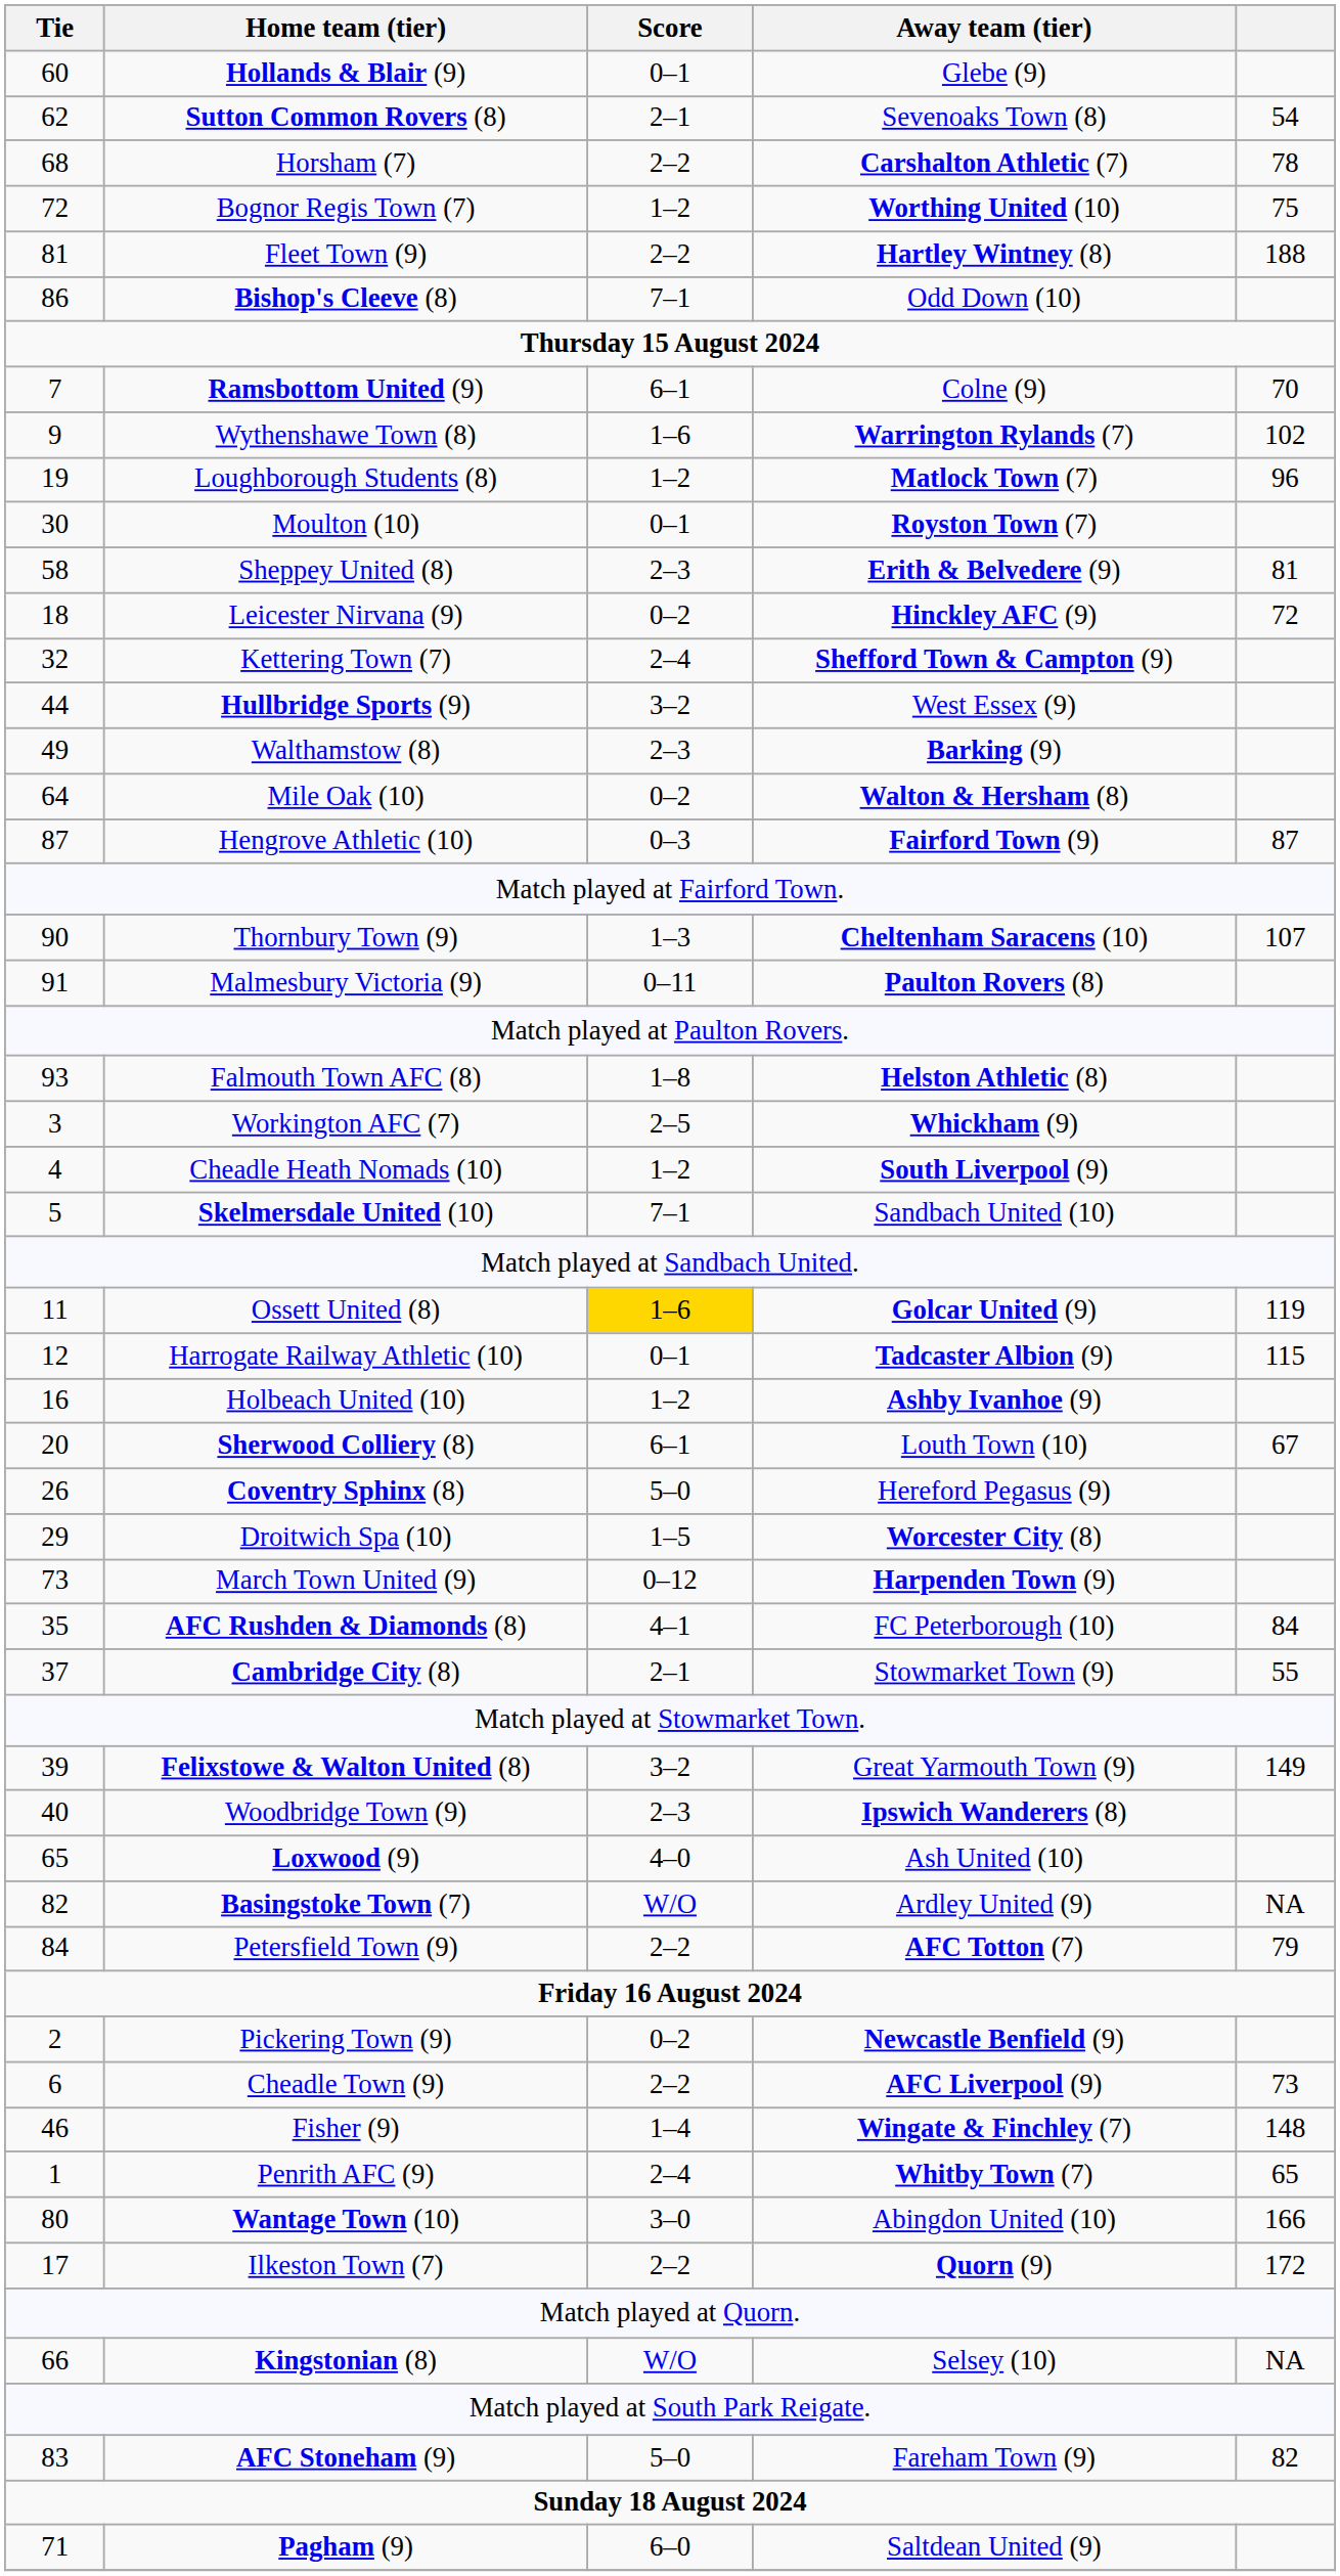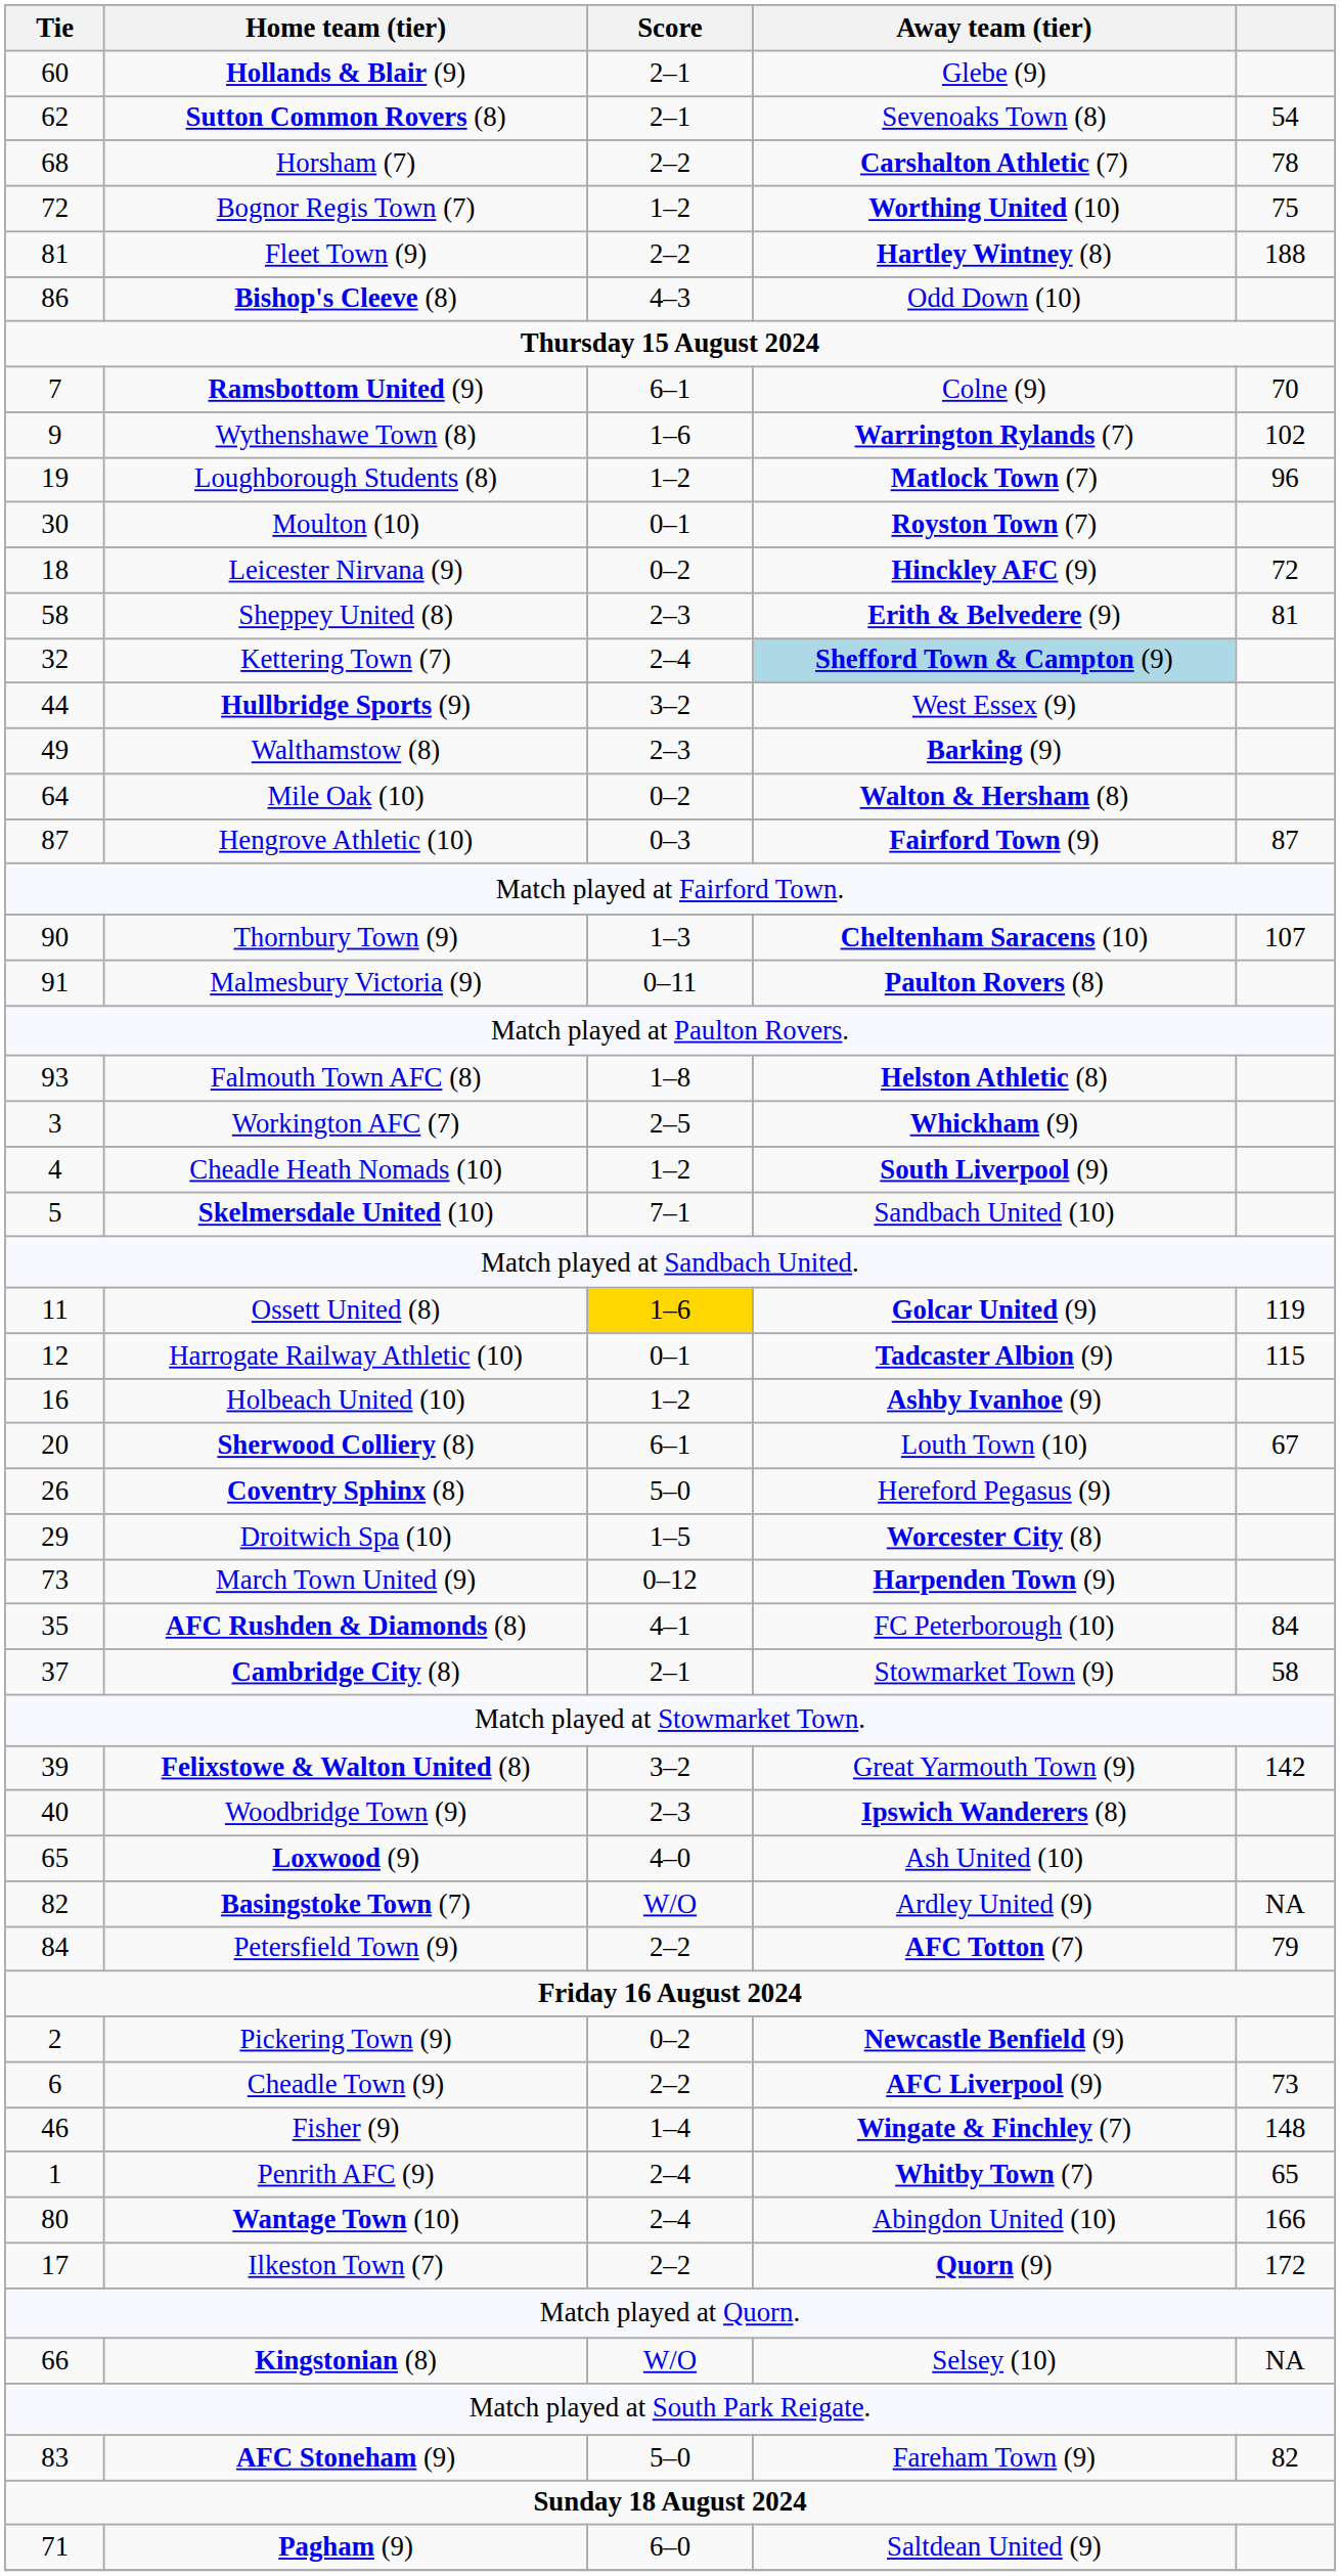 <table class="wikitable" style="width:700px;text-align:center;font-size:90%">
 <tr>
 <th scope="col" style="width: 7.50%">Tie</th>
 <th scope="col" style="width:36.25%">Home team (tier)</th>
 <th scope="col" style="width:12.50%">Score</th>
 <th scope="col" style="width:36.25%">Away team (tier)</th>
 <th scope="col" style="width: 7.50%"></th>
 </tr>
 <tr>
 <td>60</td>
 <td><strong><a href='#'>Hollands & Blair</a></strong> (9)</td>
-<td>0–1</td>
+<td>2–1</td>
 <td><a href='#'>Glebe</a> (9)</td>
 <td></td>
 </tr>
 <tr>
 <td>62</td>
 <td><strong><a href='#'>Sutton Common Rovers</a></strong> (8)</td>
 <td>2–1</td>
 <td><a href='#'>Sevenoaks Town</a> (8)</td>
 <td>54</td>
 </tr>
 <tr>
 <td>68</td>
 <td><a href='#'>Horsham</a> (7)</td>
 <td>2–2 </td>
 <td><strong><a href='#'>Carshalton Athletic</a></strong> (7)</td>
 <td>78</td>
 </tr>
 <tr>
 <td>72</td>
 <td><a href='#'>Bognor Regis Town</a> (7)</td>
 <td>1–2</td>
 <td><strong><a href='#'>Worthing United</a></strong> (10)</td>
 <td>75</td>
 </tr>
 <tr>
 <td>81</td>
 <td><a href='#'>Fleet Town</a> (9)</td>
 <td>2–2 </td>
 <td><strong><a href='#'>Hartley Wintney</a></strong> (8)</td>
 <td>188</td>
 </tr>
 <tr>
 <td>86</td>
 <td><strong><a href='#'>Bishop's Cleeve</a></strong> (8)</td>
-<td>7–1</td>
+<td>4–3</td>
 <td><a href='#'>Odd Down</a> (10)</td>
 <td></td>
 </tr>
 <tr>
 <td colspan="5"><strong>Thursday 15 August 2024</strong></td>
 </tr>
 <tr>
 <td>7</td>
 <td><strong><a href='#'>Ramsbottom United</a></strong> (9)</td>
 <td>6–1</td>
 <td><a href='#'>Colne</a> (9)</td>
 <td>70</td>
 </tr>
 <tr>
 <td>9</td>
 <td><a href='#'>Wythenshawe Town</a> (8)</td>
 <td>1–6</td>
 <td><strong><a href='#'>Warrington Rylands</a></strong> (7)</td>
 <td>102</td>
 </tr>
 <tr>
 <td>19</td>
 <td><a href='#'>Loughborough Students</a> (8)</td>
 <td>1–2</td>
 <td><strong><a href='#'>Matlock Town</a></strong> (7)</td>
 <td>96</td>
 </tr>
 <tr>
 <td>30</td>
 <td><a href='#'> Moulton</a> (10)</td>
 <td>0–1</td>
 <td><strong><a href='#'>Royston Town</a></strong> (7)</td>
 <td></td>
 </tr>
 <tr>
+<td>18</td>
+<td><a href='#'>Leicester Nirvana</a> (9)</td>
+<td>0–2</td>
+<td><strong><a href='#'>Hinckley AFC</a></strong> (9)</td>
+<td>72</td>
+</tr>
+<tr>
 <td>58</td>
 <td><a href='#'>Sheppey United</a> (8)</td>
 <td>2–3</td>
 <td><strong><a href='#'>Erith & Belvedere</a></strong> (9)</td>
 <td>81</td>
 </tr>
 <tr>
-<td>18</td>
-<td><a href='#'>Leicester Nirvana</a> (9)</td>
-<td>0–2</td>
-<td><strong><a href='#'>Hinckley AFC</a></strong> (9)</td>
-<td>72</td>
-</tr>
-<tr>
 <td>32</td>
 <td><a href='#'>Kettering Town</a> (7)</td>
 <td>2–4</td>
-<td><strong><a href='#'>Shefford Town & Campton</a></strong> (9)</td>
+<td style="background: lightblue;"><strong><a href='#'>Shefford Town & Campton</a></strong> (9)</td>
 <td></td>
 </tr>
 <tr>
 <td>44</td>
 <td><strong><a href='#'>Hullbridge Sports</a></strong> (9)</td>
 <td>3–2</td>
 <td><a href='#'>West Essex</a> (9)</td>
 <td></td>
 </tr>
 <tr>
 <td>49</td>
 <td><a href='#'>Walthamstow</a> (8)</td>
 <td>2–3</td>
 <td><strong><a href='#'>Barking</a></strong> (9)</td>
 <td></td>
 </tr>
 <tr>
 <td>64</td>
 <td><a href='#'>Mile Oak</a> (10)</td>
 <td>0–2</td>
 <td><strong><a href='#'>Walton & Hersham</a></strong> (8)</td>
 <td></td>
 </tr>
 <tr>
 <td>87</td>
 <td><a href='#'>Hengrove Athletic</a> (10)</td>
 <td>0–3</td>
 <td><strong><a href='#'>Fairford Town</a></strong> (9)</td>
 <td>87</td>
 </tr>
 <tr>
 <td colspan="5" style="background:GhostWhite;height:20px;text-align:center">Match played at <a href='#'>Fairford Town</a>.</td>
 </tr>
 <tr>
 <td>90</td>
 <td><a href='#'>Thornbury Town</a> (9)</td>
 <td>1–3</td>
 <td><strong><a href='#'>Cheltenham Saracens</a></strong> (10)</td>
 <td>107</td>
 </tr>
 <tr>
 <td>91</td>
 <td><a href='#'>Malmesbury Victoria</a> (9)</td>
 <td>0–11</td>
 <td><strong><a href='#'>Paulton Rovers</a></strong> (8)</td>
 <td></td>
 </tr>
 <tr>
 <td colspan="5" style="background:GhostWhite;height:20px;text-align:center">Match played at <a href='#'>Paulton Rovers</a>.</td>
 </tr>
 <tr>
 <td>93</td>
 <td><a href='#'>Falmouth Town AFC</a> (8)</td>
 <td>1–8</td>
 <td><strong><a href='#'>Helston Athletic</a></strong> (8)</td>
 <td></td>
 </tr>
 <tr>
 <td>3</td>
 <td><a href='#'>Workington AFC</a> (7)</td>
 <td>2–5</td>
 <td><strong><a href='#'>Whickham</a></strong> (9)</td>
 <td></td>
 </tr>
 <tr>
 <td>4</td>
 <td><a href='#'>Cheadle Heath Nomads</a> (10)</td>
 <td>1–2</td>
 <td><strong><a href='#'>South Liverpool</a></strong> (9)</td>
 <td></td>
 </tr>
 <tr>
 <td>5</td>
 <td><strong><a href='#'>Skelmersdale United</a></strong> (10)</td>
 <td>7–1</td>
 <td><a href='#'>Sandbach United</a> (10)</td>
 <td></td>
 </tr>
 <tr>
 <td colspan="5" style="background:GhostWhite;height:20px;text-align:center">Match played at <a href='#'>Sandbach United</a>.</td>
 </tr>
 <tr>
 <td>11</td>
 <td><a href='#'>Ossett United</a> (8)</td>
 <td style="background: gold;">1–6</td>
 <td><strong><a href='#'>Golcar United</a></strong> (9)</td>
 <td>119</td>
 </tr>
 <tr>
 <td>12</td>
 <td><a href='#'>Harrogate Railway Athletic</a> (10)</td>
 <td>0–1</td>
 <td><strong><a href='#'>Tadcaster Albion</a></strong> (9)</td>
 <td>115</td>
 </tr>
 <tr>
 <td>16</td>
 <td><a href='#'>Holbeach United</a> (10)</td>
 <td>1–2</td>
 <td><strong><a href='#'>Ashby Ivanhoe</a></strong> (9)</td>
 <td></td>
 </tr>
 <tr>
 <td>20</td>
 <td><strong><a href='#'>Sherwood Colliery</a></strong> (8)</td>
 <td>6–1</td>
 <td><a href='#'>Louth Town</a> (10)</td>
 <td>67</td>
 </tr>
 <tr>
 <td>26</td>
 <td><strong><a href='#'>Coventry Sphinx</a></strong> (8)</td>
 <td>5–0</td>
 <td><a href='#'>Hereford Pegasus</a> (9)</td>
 <td></td>
 </tr>
 <tr>
 <td>29</td>
 <td><a href='#'>Droitwich Spa</a> (10)</td>
 <td>1–5</td>
 <td><strong><a href='#'>Worcester City</a></strong> (8)</td>
 <td></td>
 </tr>
 <tr>
 <td>73</td>
 <td><a href='#'> March Town United</a> (9)</td>
 <td>0–12</td>
 <td><strong><a href='#'>Harpenden Town</a></strong> (9)</td>
 <td></td>
 </tr>
 <tr>
 <td>35</td>
 <td><strong><a href='#'>AFC Rushden & Diamonds</a></strong> (8)</td>
 <td>4–1</td>
 <td><a href='#'>FC Peterborough</a> (10)</td>
 <td>84</td>
 </tr>
 <tr>
 <td>37</td>
 <td><strong><a href='#'>Cambridge City</a></strong> (8)</td>
 <td>2–1</td>
 <td><a href='#'>Stowmarket Town</a> (9)</td>
-<td>55</td>
+<td>58</td>
 </tr>
 <tr>
 <td colspan="5" style="background:GhostWhite;height:20px;text-align:center">Match played at <a href='#'>Stowmarket Town</a>.</td>
 </tr>
 <tr>
 <td>39</td>
 <td><strong><a href='#'>Felixstowe & Walton United</a></strong> (8)</td>
 <td>3–2</td>
 <td><a href='#'>Great Yarmouth Town</a> (9)</td>
-<td>149</td>
+<td>142</td>
 </tr>
 <tr>
 <td>40</td>
 <td><a href='#'>Woodbridge Town</a> (9)</td>
 <td>2–3</td>
 <td><strong><a href='#'>Ipswich Wanderers</a></strong> (8)</td>
 <td></td>
 </tr>
 <tr>
 <td>65</td>
 <td><strong><a href='#'>Loxwood</a></strong> (9)</td>
 <td>4–0</td>
 <td><a href='#'>Ash United</a> (10)</td>
 <td></td>
 </tr>
 <tr>
 <td>82</td>
 <td><strong><a href='#'>Basingstoke Town</a></strong> (7)</td>
 <td><a href='#'>W/O</a></td>
 <td><a href='#'>Ardley United</a> (9)</td>
 <td>NA</td>
 </tr>
 <tr>
 <td>84</td>
 <td><a href='#'>Petersfield Town</a> (9)</td>
 <td>2–2 </td>
 <td><strong><a href='#'>AFC Totton</a></strong> (7)</td>
 <td>79</td>
 </tr>
 <tr>
 <td colspan="5"><strong>Friday 16 August 2024</strong></td>
 </tr>
 <tr>
 <td>2</td>
 <td><a href='#'>Pickering Town</a> (9)</td>
 <td>0–2</td>
 <td><strong><a href='#'>Newcastle Benfield</a></strong> (9)</td>
 <td></td>
 </tr>
 <tr>
 <td>6</td>
 <td><a href='#'>Cheadle Town</a> (9)</td>
 <td>2–2 </td>
 <td><strong><a href='#'>AFC Liverpool</a></strong> (9)</td>
 <td>73</td>
 </tr>
 <tr>
 <td>46</td>
 <td><a href='#'>Fisher</a> (9)</td>
 <td>1–4</td>
 <td><strong><a href='#'>Wingate & Finchley</a></strong> (7)</td>
 <td>148</td>
 </tr>
 <tr>
 <td>1</td>
 <td><a href='#'>Penrith AFC</a> (9)</td>
 <td>2–4</td>
 <td><strong><a href='#'>Whitby Town</a></strong> (7)</td>
 <td>65</td>
 </tr>
 <tr>
 <td>80</td>
 <td><strong><a href='#'>Wantage Town</a></strong> (10)</td>
-<td>3–0</td>
+<td>2–4</td>
 <td><a href='#'>Abingdon United</a> (10)</td>
 <td>166</td>
 </tr>
 <tr>
 <td>17</td>
 <td><a href='#'>Ilkeston Town</a> (7)</td>
 <td>2–2 </td>
 <td><strong><a href='#'>Quorn</a></strong> (9)</td>
 <td>172</td>
 </tr>
 <tr>
 <td colspan="5" style="background:GhostWhite;height:20px;text-align:center">Match played at <a href='#'>Quorn</a>.</td>
 </tr>
 <tr>
 <td>66</td>
 <td><strong><a href='#'>Kingstonian</a></strong> (8)</td>
 <td><a href='#'>W/O</a></td>
 <td><a href='#'> Selsey</a> (10)</td>
 <td>NA</td>
 </tr>
 <tr>
 <td colspan="5" style="background:GhostWhite;height:20px;text-align:center">Match played at <a href='#'> South Park Reigate</a>.</td>
 </tr>
 <tr>
 <td>83</td>
 <td><strong><a href='#'>AFC Stoneham</a></strong> (9)</td>
 <td>5–0</td>
 <td><a href='#'>Fareham Town</a> (9)</td>
 <td>82</td>
 </tr>
 <tr>
 <td colspan="5"><strong>Sunday 18 August 2024</strong></td>
 </tr>
 <tr>
 <td>71</td>
 <td><strong><a href='#'>Pagham</a></strong> (9)</td>
 <td>6–0</td>
 <td><a href='#'>Saltdean United</a> (9)</td>
 <td></td>
 </tr>
 <tr>
 </tr>
 </table>
